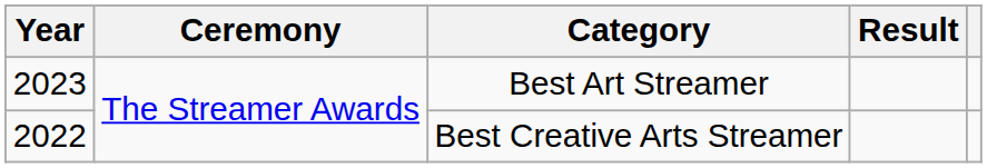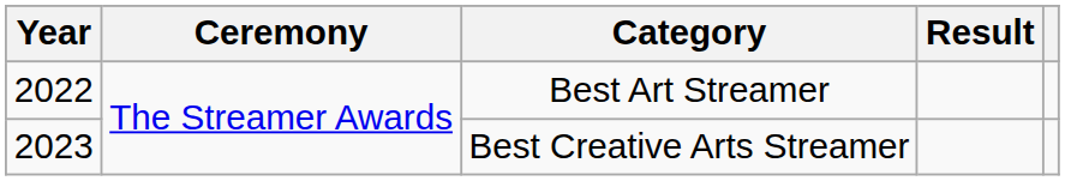 <table class="wikitable" style="text-align:center;">
 <tr>
 <th>Year</th>
 <th>Ceremony</th>
 <th>Category</th>
 <th>Result</th>
 <th></th>
 </tr>
 <tr>
-<td rowspan="1">2023</td>
+<td rowspan="1">2022</td>
 <td rowspan="2"><a href='#'>The Streamer Awards</a></td>
 <td>Best Art Streamer</td>
 <td></td>
 <td rowspan="1"></td>
 </tr>
 <tr>
-<td>2022</td>
+<td>2023</td>
 <td>Best Creative Arts Streamer</td>
 <td></td>
 <td></td>
 </tr>
 </table>
